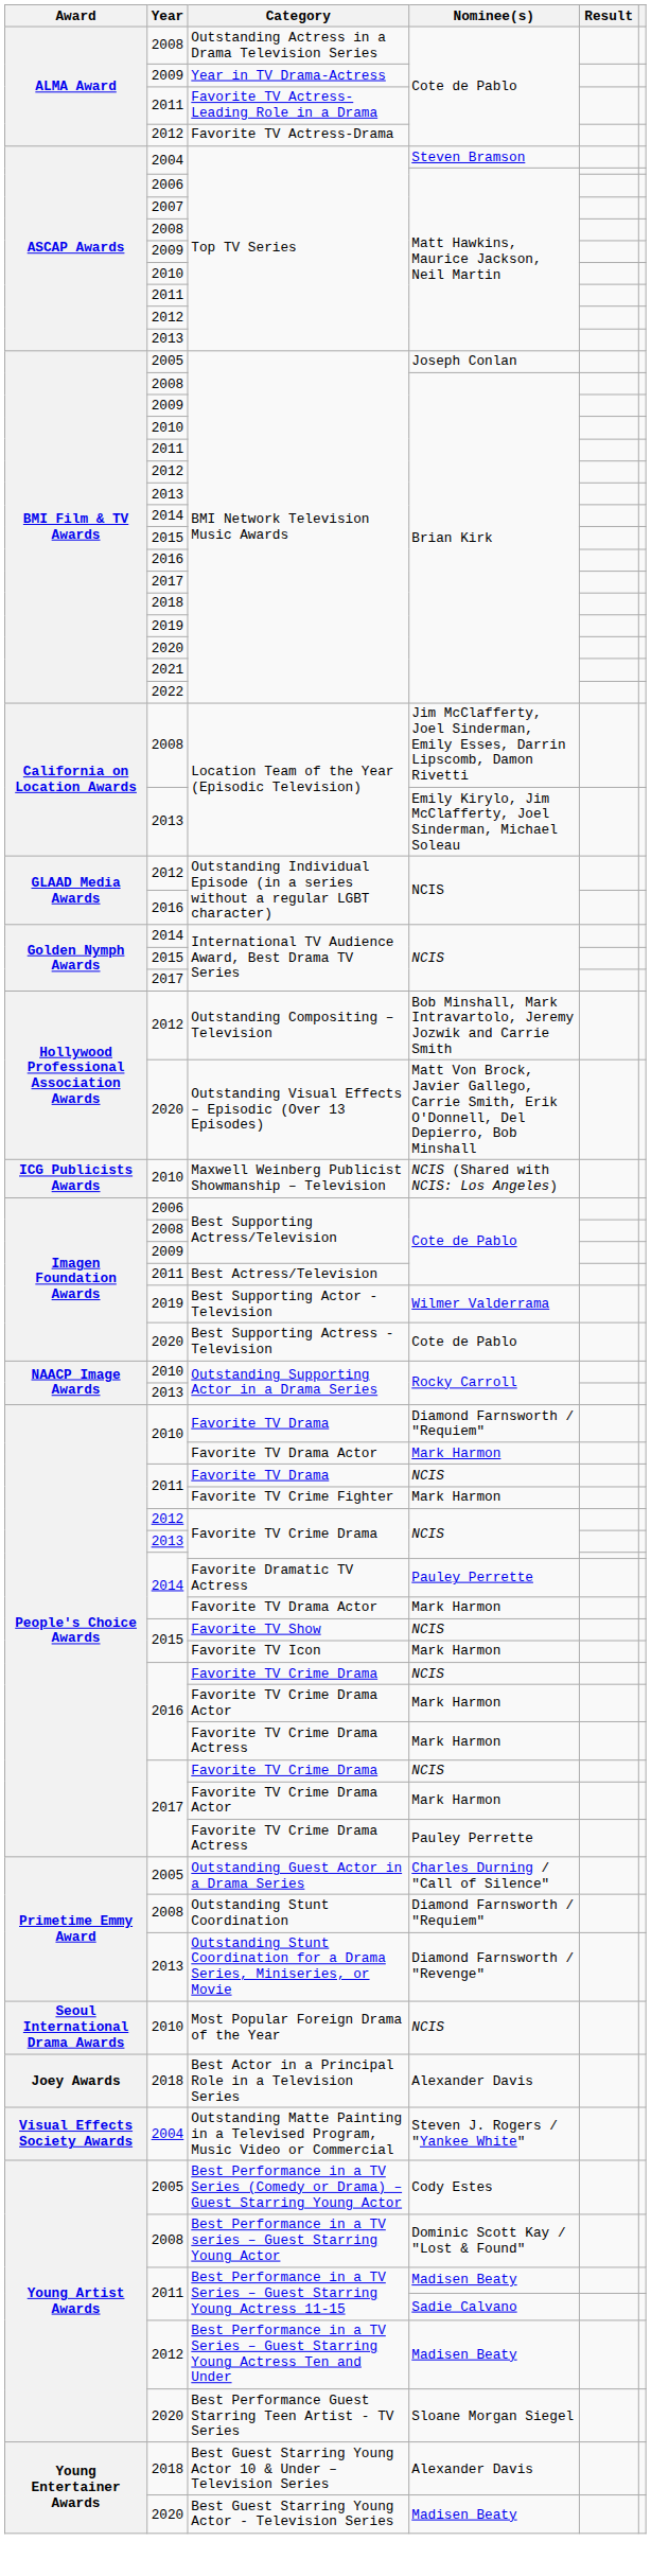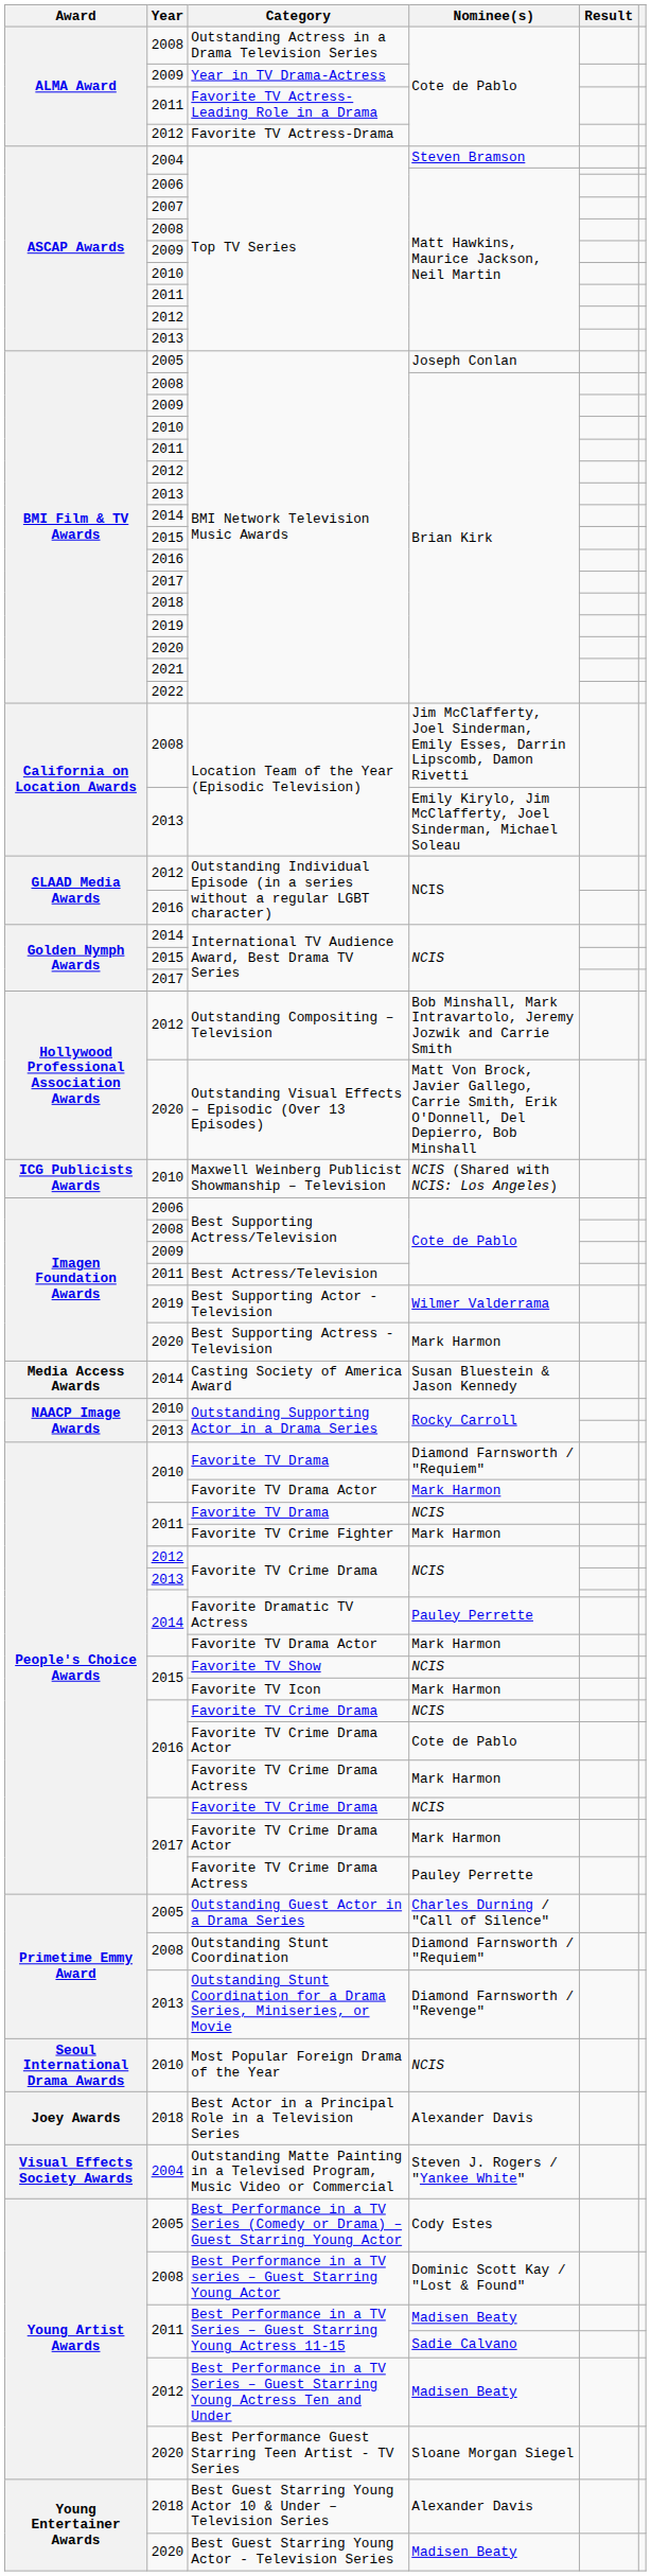 <table class="wikitable sortable plainrowheaders" style="width:99%">
 <tr>
 <th scope="col" style="width:20%;">Award</th>
 <th scope="col" style="width:3%;">Year</th>
 <th scope="col" style="width:31%;">Category</th>
 <th scope="col" style="width:24%;">Nominee(s)</th>
 <th scope="col" style="width:6%;">Result</th>
 <th scope="col" class="unsortable" style="width:1%;"></th>
 </tr>
 <tr>
 <th scope="row" rowspan=4><a href='#'>ALMA Award</a></th>
 <td style="text-align: center;">2008</td>
 <td>Outstanding Actress in a Drama Television Series</td>
 <td rowspan=4>Cote de Pablo</td>
 <td></td>
 <td style="text-align:center;"></td>
 </tr>
 <tr>
 <td style="text-align: center;">2009</td>
 <td><a href='#'>Year in TV Drama-Actress</a></td>
 <td></td>
 <td style="text-align:center;"></td>
 </tr>
 <tr>
 <td style="text-align: center;">2011</td>
 <td><a href='#'>Favorite TV Actress-Leading Role in a Drama</a></td>
 <td></td>
 <td style="text-align:center;"></td>
 </tr>
 <tr>
 <td style="text-align: center;">2012</td>
 <td>Favorite TV Actress-Drama</td>
 <td></td>
 <td style="text-align:center;"></td>
 </tr>
 <tr>
 <th scope="row" rowspan=10><a href='#'>ASCAP Awards</a></th>
 <td style="text-align: center;" rowspan=2>2004</td>
 <td rowspan=10>Top TV Series</td>
 <td><a href='#'>Steven Bramson</a></td>
 <td></td>
 <td style="text-align:center;"></td>
 </tr>
 <tr>
 <td rowspan=9>Matt Hawkins, Maurice Jackson, Neil Martin</td>
 <td></td>
 <td style="text-align:center;"></td>
 </tr>
 <tr>
 <td style="text-align: center;">2006</td>
 <td></td>
 <td style="text-align:center;"></td>
 </tr>
 <tr>
 <td style="text-align: center;">2007</td>
 <td></td>
 <td style="text-align:center;"></td>
 </tr>
 <tr>
 <td style="text-align: center;">2008</td>
 <td></td>
 <td style="text-align:center;"></td>
 </tr>
 <tr>
 <td style="text-align: center;">2009</td>
 <td></td>
 <td style="text-align:center;"></td>
 </tr>
 <tr>
 <td style="text-align: center;">2010</td>
 <td></td>
 <td style="text-align:center;"></td>
 </tr>
 <tr>
 <td style="text-align: center;">2011</td>
 <td></td>
 <td style="text-align:center;"></td>
 </tr>
 <tr>
 <td style="text-align: center;">2012</td>
 <td></td>
 <td style="text-align:center;"></td>
 </tr>
 <tr>
 <td style="text-align: center;">2013</td>
 <td></td>
 <td style="text-align:center;"></td>
 </tr>
 <tr>
 <th scope="row" rowspan=16><a href='#'>BMI Film & TV Awards</a></th>
 <td style="text-align: center;">2005</td>
 <td rowspan=16>BMI Network Television Music Awards</td>
 <td>Joseph Conlan</td>
 <td></td>
 <td style="text-align:center;"></td>
 </tr>
 <tr>
 <td style="text-align: center;">2008</td>
 <td rowspan=15>Brian Kirk</td>
 <td></td>
 <td style="text-align:center;"></td>
 </tr>
 <tr>
 <td style="text-align: center;">2009</td>
 <td></td>
 <td style="text-align:center;"></td>
 </tr>
 <tr>
 <td style="text-align: center;">2010</td>
 <td></td>
 <td style="text-align:center;"></td>
 </tr>
 <tr>
 <td style="text-align: center;">2011</td>
 <td></td>
 <td style="text-align:center;"></td>
 </tr>
 <tr>
 <td style="text-align: center;">2012</td>
 <td></td>
 <td style="text-align:center;"></td>
 </tr>
 <tr>
 <td style="text-align: center;">2013</td>
 <td></td>
 <td style="text-align:center;"></td>
 </tr>
 <tr>
 <td style="text-align: center;">2014</td>
 <td></td>
 <td style="text-align:center;"></td>
 </tr>
 <tr>
 <td style="text-align: center;">2015</td>
 <td></td>
 <td style="text-align:center;"></td>
 </tr>
 <tr>
 <td style="text-align: center;">2016</td>
 <td></td>
 <td style="text-align:center;"></td>
 </tr>
 <tr>
 <td style="text-align: center;">2017</td>
 <td></td>
 <td style="text-align:center;"></td>
 </tr>
 <tr>
 <td style="text-align: center;">2018</td>
 <td></td>
 <td style="text-align:center;"></td>
 </tr>
 <tr>
 <td style="text-align: center;">2019</td>
 <td></td>
 <td style="text-align:center;"></td>
 </tr>
 <tr>
 <td style="text-align: center;">2020</td>
 <td></td>
 <td style="text-align:center;"></td>
 </tr>
 <tr>
 <td style="text-align: center;">2021</td>
 <td></td>
 <td style="text-align:center;"></td>
 </tr>
 <tr>
 <td style="text-align: center;">2022</td>
 <td></td>
 <td style="text-align:center;"></td>
 </tr>
 <tr>
 <th scope="row" rowspan=2><a href='#'>California on Location Awards</a></th>
 <td style="text-align: center;">2008</td>
 <td rowspan=2>Location Team of the Year (Episodic Television)</td>
 <td>Jim McClafferty, Joel Sinderman, Emily Esses, Darrin Lipscomb, Damon Rivetti</td>
 <td></td>
 <td style="text-align:center;"></td>
 </tr>
 <tr>
 <td style="text-align: center;">2013</td>
 <td>Emily Kirylo, Jim McClafferty, Joel Sinderman, Michael Soleau</td>
 <td></td>
 <td style="text-align:center;"></td>
 </tr>
 <tr>
 <th scope="row" rowspan=2><a href='#'>GLAAD Media Awards</a></th>
 <td style="text-align: center;">2012</td>
 <td rowspan=2>Outstanding Individual Episode (in a series without a regular LGBT character)</td>
 <td rowspan=2>NCIS</td>
 <td></td>
 <td style="text-align:center;"></td>
 </tr>
 <tr>
 <td style="text-align: center;">2016</td>
 <td></td>
 <td style="text-align:center;"></td>
 </tr>
 <tr>
 <th scope="row" rowspan=3><a href='#'>Golden Nymph Awards</a></th>
 <td style="text-align: center;">2014</td>
 <td rowspan=3>International TV Audience Award, Best Drama TV Series</td>
 <td rowspan=3><em>NCIS</em></td>
 <td></td>
 <td style="text-align:center;"></td>
 </tr>
 <tr>
 <td style="text-align: center;">2015</td>
 <td></td>
 <td style="text-align:center;"></td>
 </tr>
 <tr>
 <td style="text-align: center;">2017</td>
 <td></td>
 <td style="text-align:center;"></td>
 </tr>
 <tr>
 <th scope="row" rowspan=2><a href='#'>Hollywood Professional Association Awards</a></th>
 <td style="text-align: center;">2012</td>
 <td>Outstanding Compositing – Television</td>
 <td>Bob Minshall, Mark Intravartolo, Jeremy Jozwik and Carrie Smith</td>
 <td></td>
 <td style="text-align:center;"></td>
 </tr>
 <tr>
 <td style="text-align: center;">2020</td>
 <td>Outstanding Visual Effects – Episodic (Over 13 Episodes)</td>
 <td>Matt Von Brock, Javier Gallego, Carrie Smith, Erik O'Donnell, Del Depierro, Bob Minshall</td>
 <td></td>
 <td style="text-align:center;"></td>
 </tr>
 <tr>
 <th scope="row"><a href='#'>ICG Publicists Awards</a></th>
 <td style="text-align: center;">2010</td>
 <td>Maxwell Weinberg Publicist Showmanship – Television</td>
 <td><em>NCIS</em> (Shared with <em>NCIS: Los Angeles</em>)</td>
 <td></td>
 <td style="text-align:center;"></td>
 </tr>
 <tr>
 <th scope="row" rowspan=6><a href='#'>Imagen Foundation Awards</a></th>
 <td style="text-align: center;">2006</td>
 <td rowspan=3>Best Supporting Actress/Television</td>
 <td rowspan=4><a href='#'>Cote de Pablo</a></td>
 <td></td>
 <td style="text-align:center;"></td>
 </tr>
 <tr>
 <td style="text-align: center;">2008</td>
 <td></td>
 <td style="text-align:center;"></td>
 </tr>
 <tr>
 <td style="text-align: center;">2009</td>
 <td></td>
 <td style="text-align:center;"></td>
 </tr>
 <tr>
 <td style="text-align: center;">2011</td>
 <td>Best Actress/Television</td>
 <td></td>
 <td style="text-align:center;"></td>
 </tr>
 <tr>
 <td style="text-align: center;">2019</td>
 <td>Best Supporting Actor - Television</td>
 <td><a href='#'>Wilmer Valderrama</a></td>
 <td></td>
 <td style="text-align:center;"></td>
 </tr>
 <tr>
 <td style="text-align: center;">2020</td>
 <td>Best Supporting Actress - Television</td>
-<td>Cote de Pablo</td>
+<td>Mark Harmon</td>
+<td></td>
+<td style="text-align:center;"></td>
+</tr>
+<tr>
+<th scope="row">Media Access Awards</th>
+<td style="text-align: center;">2014</td>
+<td>Casting Society of America Award</td>
+<td>Susan Bluestein & Jason Kennedy</td>
 <td></td>
 <td style="text-align:center;"></td>
 </tr>
 <tr>
 <th scope="row" rowspan=2><a href='#'>NAACP Image Awards</a></th>
 <td style="text-align: center;">2010</td>
 <td rowspan=2><a href='#'>Outstanding Supporting Actor in a Drama Series</a></td>
 <td rowspan=2><a href='#'>Rocky Carroll</a></td>
 <td></td>
 <td style="text-align:center;"></td>
 </tr>
 <tr>
 <td style="text-align: center;">2013</td>
 <td></td>
 <td style="text-align:center;"></td>
 </tr>
 <tr>
 <th scope="row" rowspan=17><a href='#'>People's Choice Awards</a></th>
 <td style="text-align: center;" rowspan=2>2010</td>
 <td><a href='#'>Favorite TV Drama</a></td>
 <td>Diamond Farnsworth / "Requiem"</td>
 <td></td>
 <td style="text-align:center;"></td>
 </tr>
 <tr>
 <td>Favorite TV Drama Actor</td>
 <td><a href='#'>Mark Harmon</a></td>
 <td></td>
 <td style="text-align:center;"></td>
 </tr>
 <tr>
 <td style="text-align: center;" rowspan=2>2011</td>
 <td><a href='#'>Favorite TV Drama</a></td>
 <td><em>NCIS</em></td>
 <td></td>
 <td style="text-align:center;"></td>
 </tr>
 <tr>
 <td>Favorite TV Crime Fighter</td>
 <td>Mark Harmon</td>
 <td></td>
 <td style="text-align:center;"></td>
 </tr>
 <tr>
 <td style="text-align: center;"><a href='#'>2012</a></td>
 <td rowspan=3>Favorite TV Crime Drama</td>
 <td rowspan=3><em>NCIS</em></td>
 <td></td>
 <td style="text-align:center;"></td>
 </tr>
 <tr>
 <td style="text-align: center;"><a href='#'>2013</a></td>
 <td></td>
 <td style="text-align:center;"></td>
 </tr>
 <tr>
 <td style="text-align: center;" rowspan=3><a href='#'>2014</a></td>
 <td></td>
 <td style="text-align:center;"></td>
 </tr>
 <tr>
 <td>Favorite Dramatic TV Actress</td>
 <td><a href='#'>Pauley Perrette</a></td>
 <td></td>
 <td style="text-align:center;"></td>
 </tr>
 <tr>
 <td>Favorite TV Drama Actor</td>
 <td>Mark Harmon</td>
 <td></td>
 <td style="text-align:center;"></td>
 </tr>
 <tr>
 <td style="text-align: center;" rowspan=2>2015</td>
 <td><a href='#'>Favorite TV Show</a></td>
 <td><em>NCIS</em></td>
 <td></td>
 <td style="text-align:center;"></td>
 </tr>
 <tr>
 <td>Favorite TV Icon</td>
 <td>Mark Harmon</td>
 <td></td>
 <td style="text-align:center;"></td>
 </tr>
 <tr>
 <td style="text-align: center;" rowspan=3>2016</td>
 <td><a href='#'>Favorite TV Crime Drama</a></td>
 <td><em>NCIS</em></td>
 <td></td>
 <td style="text-align:center;"></td>
 </tr>
 <tr>
 <td>Favorite TV Crime Drama Actor</td>
-<td>Mark Harmon</td>
+<td>Cote de Pablo</td>
 <td></td>
 <td style="text-align:center;"></td>
 </tr>
 <tr>
 <td>Favorite TV Crime Drama Actress</td>
 <td>Mark Harmon</td>
 <td></td>
 <td style="text-align:center;"></td>
 </tr>
 <tr>
 <td style="text-align: center;" rowspan=3>2017</td>
 <td><a href='#'>Favorite TV Crime Drama</a></td>
 <td><em>NCIS</em></td>
 <td></td>
 <td style="text-align:center;"></td>
 </tr>
 <tr>
 <td>Favorite TV Crime Drama Actor</td>
 <td>Mark Harmon</td>
 <td></td>
 <td style="text-align:center;"></td>
 </tr>
 <tr>
 <td>Favorite TV Crime Drama Actress</td>
 <td>Pauley Perrette</td>
 <td></td>
 <td style="text-align:center;"></td>
 </tr>
 <tr>
 <th scope="row" rowspan=3><a href='#'>Primetime Emmy Award</a></th>
 <td style="text-align: center;">2005</td>
 <td><a href='#'>Outstanding Guest Actor in a Drama Series</a></td>
 <td><a href='#'>Charles Durning</a> / "Call of Silence"</td>
 <td></td>
 <td style="text-align:center;"></td>
 </tr>
 <tr>
 <td style="text-align: center;">2008</td>
 <td>Outstanding Stunt Coordination</td>
 <td>Diamond Farnsworth / "Requiem"</td>
 <td></td>
 <td style="text-align:center;"></td>
 </tr>
 <tr>
 <td style="text-align: center;">2013</td>
 <td><a href='#'>Outstanding Stunt Coordination for a Drama Series, Miniseries, or Movie</a></td>
 <td>Diamond Farnsworth / "Revenge"</td>
 <td></td>
 <td style="text-align:center;"></td>
 </tr>
 <tr>
 <th scope="row"><a href='#'>Seoul International Drama Awards</a></th>
 <td style="text-align: center;">2010</td>
 <td>Most Popular Foreign Drama of the Year</td>
 <td><em>NCIS</em></td>
 <td></td>
 <td style="text-align:center;"></td>
 </tr>
 <tr>
 <th scope="row">Joey Awards</th>
 <td style="text-align: center;">2018</td>
 <td>Best Actor in a Principal Role in a Television Series</td>
 <td>Alexander Davis</td>
 <td></td>
 <td style="text-align:center;"></td>
 </tr>
 <tr>
 <th scope="row"><a href='#'>Visual Effects Society Awards</a></th>
 <td style="text-align: center;"><a href='#'>2004</a></td>
 <td>Outstanding Matte Painting in a Televised Program, Music Video or Commercial</td>
 <td>Steven J. Rogers / "<a href='#'>Yankee White</a>"</td>
 <td></td>
 <td style="text-align:center;"></td>
 </tr>
 <tr>
 <th scope="row" rowspan=6><a href='#'>Young Artist Awards</a></th>
 <td style="text-align: center;">2005</td>
 <td><a href='#'>Best Performance in a TV Series (Comedy or Drama) – Guest Starring Young Actor</a></td>
 <td>Cody Estes</td>
 <td></td>
 <td style="text-align:center;"></td>
 </tr>
 <tr>
 <td style="text-align: center;">2008</td>
 <td><a href='#'>Best Performance in a TV series – Guest Starring Young Actor</a></td>
 <td>Dominic Scott Kay / "Lost & Found"</td>
 <td></td>
 <td style="text-align:center;"></td>
 </tr>
 <tr>
 <td style="text-align: center;" rowspan=2>2011</td>
 <td rowspan=2><a href='#'>Best Performance in a TV Series – Guest Starring Young Actress 11-15</a></td>
 <td><a href='#'>Madisen Beaty</a></td>
 <td></td>
 <td style="text-align:center;"></td>
 </tr>
 <tr>
 <td><a href='#'>Sadie Calvano</a></td>
 <td></td>
 <td style="text-align:center;"></td>
 </tr>
 <tr>
 <td style="text-align: center;">2012</td>
 <td><a href='#'>Best Performance in a TV Series – Guest Starring Young Actress Ten and Under</a></td>
 <td><a href='#'>Madisen Beaty</a></td>
 <td></td>
 <td style="text-align:center;"></td>
 </tr>
 <tr>
 <td style="text-align: center;">2020</td>
 <td>Best Performance Guest Starring Teen Artist - TV Series</td>
 <td>Sloane Morgan Siegel</td>
 <td></td>
 <td style="text-align:center;"></td>
 </tr>
 <tr>
 <th scope="row" rowspan=2>Young Entertainer Awards</th>
 <td style="text-align: center;">2018</td>
 <td>Best Guest Starring Young Actor 10 & Under – Television Series</td>
 <td>Alexander Davis</td>
 <td></td>
 <td style="text-align:center;"></td>
 </tr>
 <tr>
 <td style="text-align: center;">2020</td>
 <td>Best Guest Starring Young Actor - Television Series</td>
 <td><a href='#'>Madisen Beaty</a></td>
 <td></td>
 <td style="text-align:center;"></td>
 </tr>
 </table>
